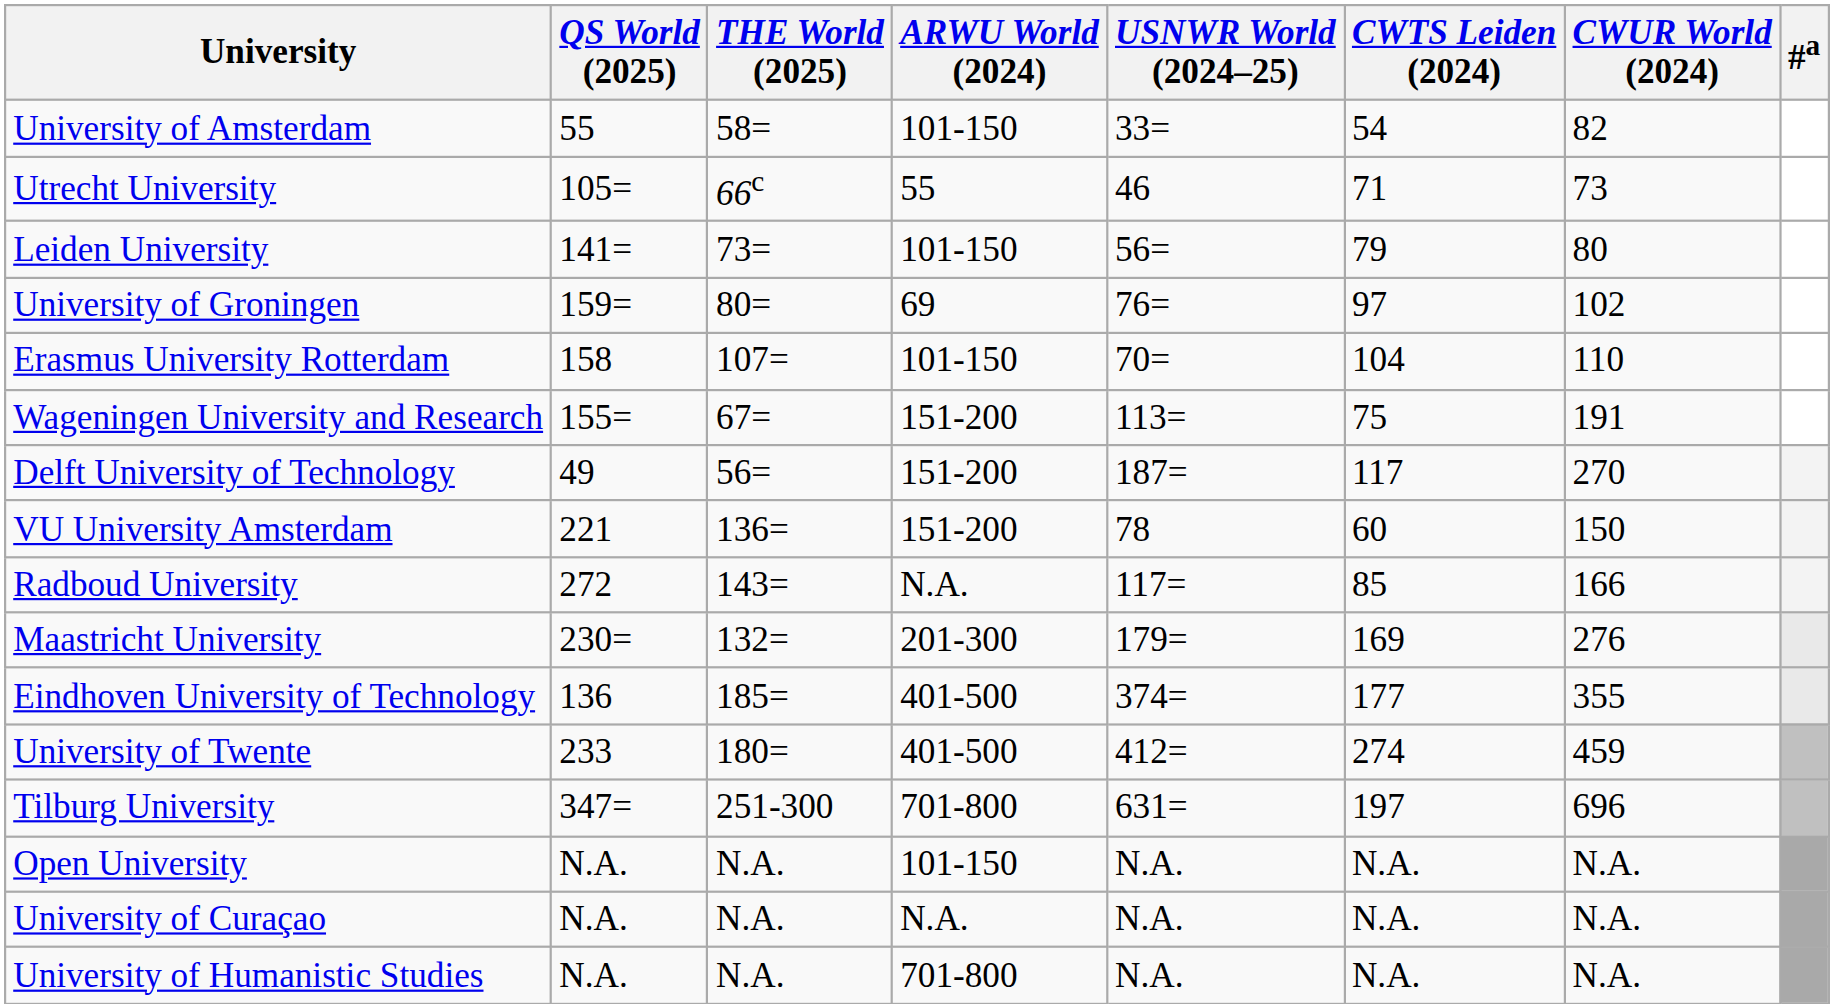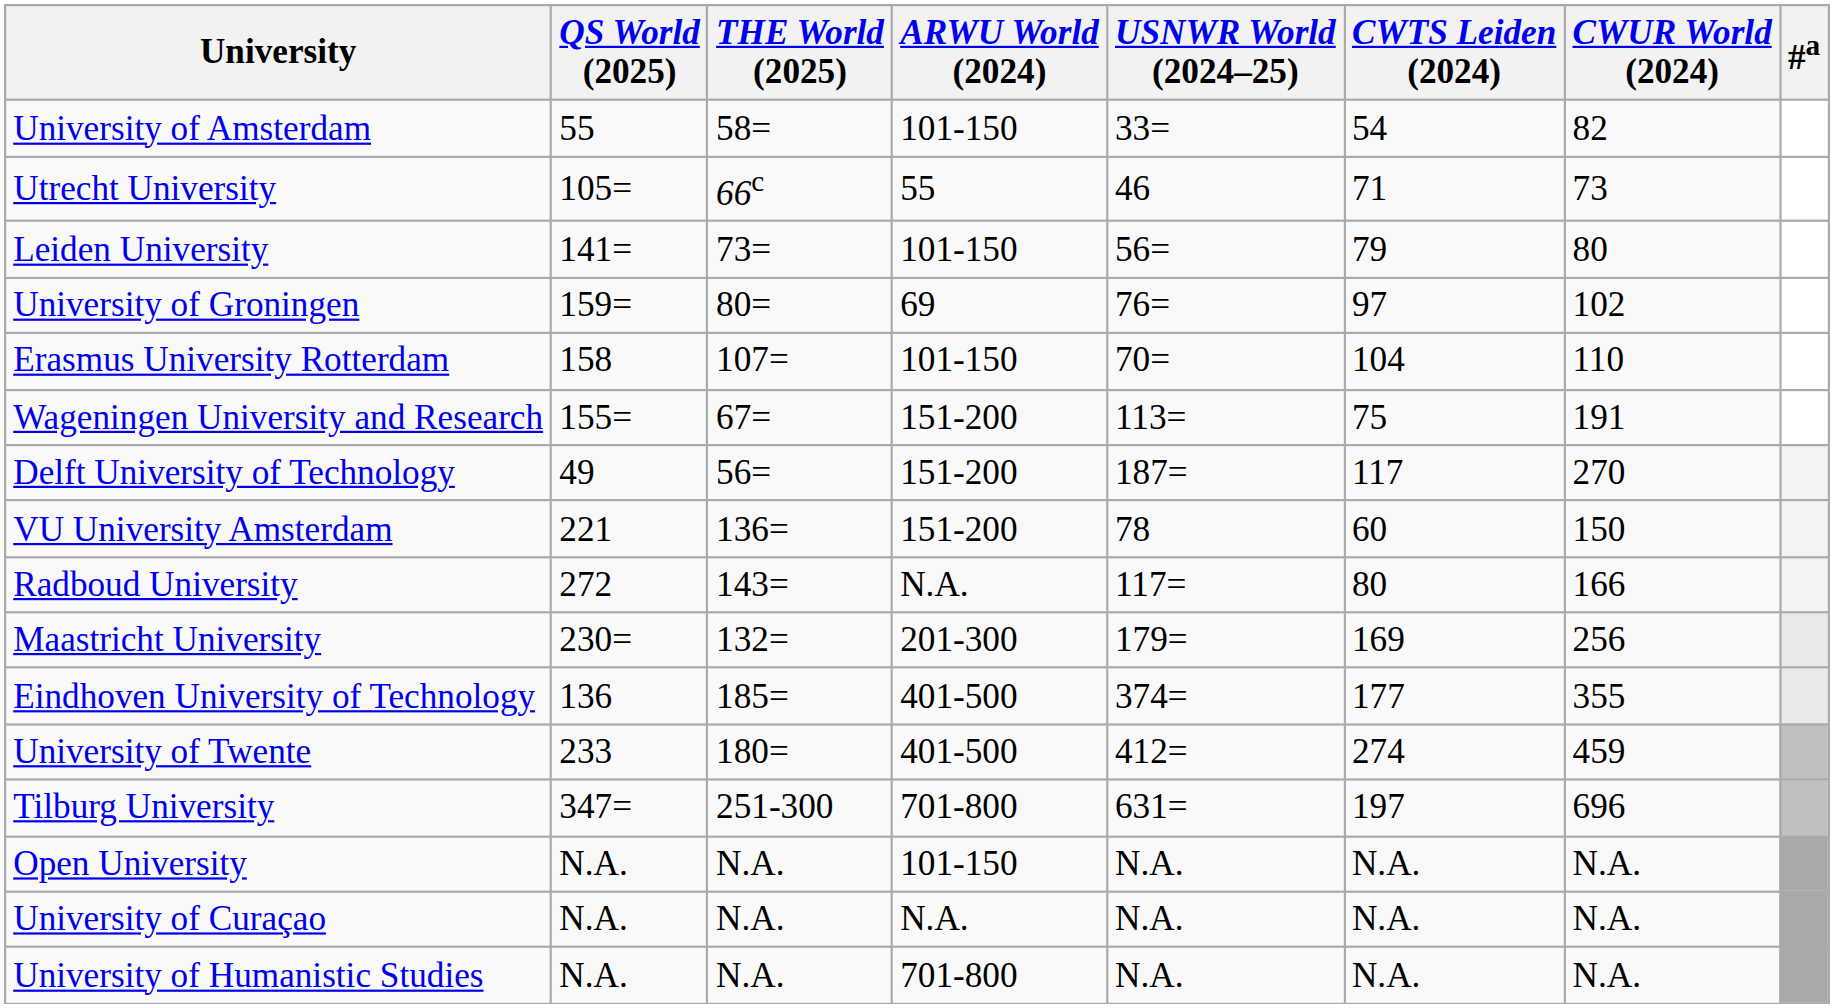 <table class="wikitable sortable" style="text-align: left;">
 <tr>
 <th>University</th>
 <th data-sort-type="number"><em><a href='#'>QS World</a></em><br>(2025)</th>
 <th data-sort-type="number"><em><a href='#'>THE World</a></em><br>(2025)</th>
 <th data-sort-type="number"><em><a href='#'>ARWU World</a></em><br>(2024)</th>
 <th data-sort-type="number"><em><a href='#'>USNWR World</a></em><br>(2024–25)</th>
 <th data-sort-type="number"><em><a href='#'>CWTS Leiden</a></em><br>(2024)</th>
 <th data-sort-type="number"><em><a href='#'>CWUR World</a></em><br>(2024)</th>
 <th>#<sup>a</sup></th>
 </tr>
 <tr>
 <td align="left"><a href='#'>University of Amsterdam</a></td>
 <td>55</td>
 <td>58=</td>
 <td>101-150</td>
 <td>33=</td>
 <td>54</td>
 <td>82</td>
 <td style="background-color:white"></td>
 </tr>
 <tr>
 <td align="left"><a href='#'>Utrecht University</a></td>
 <td>105=</td>
 <td><em>66</em><sup>c</sup></td>
 <td>55</td>
 <td>46</td>
 <td>71</td>
 <td>73</td>
 <td style="background-color:white"></td>
 </tr>
 <tr>
 <td align="left"><a href='#'>Leiden University</a></td>
 <td>141=</td>
 <td>73=</td>
 <td>101-150</td>
 <td>56=</td>
 <td>79</td>
 <td>80</td>
 <td style="background-color:white"></td>
 </tr>
 <tr>
 <td align="left"><a href='#'>University of Groningen</a></td>
 <td>159=</td>
 <td>80=</td>
 <td>69</td>
 <td>76=</td>
 <td>97</td>
 <td>102</td>
 <td style="background-color:white"></td>
 </tr>
 <tr>
 <td align="left"><a href='#'>Erasmus University Rotterdam</a></td>
 <td>158</td>
 <td>107=</td>
 <td>101-150</td>
 <td>70=</td>
 <td>104</td>
 <td>110</td>
 <td style="background-color:white"></td>
 </tr>
 <tr>
 <td align="left"><a href='#'>Wageningen University and Research</a></td>
 <td>155=</td>
 <td>67=</td>
 <td>151-200</td>
 <td>113=</td>
 <td>75</td>
 <td>191</td>
 <td style="background-color:white"></td>
 </tr>
 <tr>
 <td align="left"><a href='#'>Delft University of Technology</a></td>
 <td>49</td>
 <td>56=</td>
 <td>151-200</td>
 <td>187=</td>
 <td>117</td>
 <td>270</td>
 <td style="background-color:#F3F3F3"></td>
 </tr>
 <tr>
 <td align="left"><a href='#'>VU University Amsterdam</a></td>
 <td>221</td>
 <td>136=</td>
 <td>151-200</td>
 <td>78</td>
 <td>60</td>
 <td>150</td>
 <td style="background-color:#F3F3F3"></td>
 </tr>
 <tr>
 <td align="left"><a href='#'>Radboud University</a></td>
 <td>272</td>
 <td>143=</td>
 <td>N.A.</td>
 <td>117=</td>
-<td>85</td>
+<td>80</td>
 <td>166</td>
 <td style="background-color:#F3F3F3"></td>
 </tr>
 <tr>
 <td align="left"><a href='#'>Maastricht University</a></td>
 <td>230=</td>
 <td>132=</td>
 <td>201-300</td>
 <td>179=</td>
 <td>169</td>
-<td>276</td>
+<td>256</td>
 <td style="background-color:#E9E9E9"></td>
 </tr>
 <tr>
 <td align="left"><a href='#'>Eindhoven University of Technology</a></td>
 <td>136</td>
 <td>185=</td>
 <td>401-500</td>
 <td>374=</td>
 <td>177</td>
 <td>355</td>
 <td style="background-color:#E9E9E9"></td>
 </tr>
 <tr>
 <td align="left"><a href='#'>University of Twente</a></td>
 <td>233</td>
 <td>180=</td>
 <td>401-500</td>
 <td>412=</td>
 <td>274</td>
 <td>459</td>
 <td style="background-color:#C0C0C0"></td>
 </tr>
 <tr>
 <td align="left"><a href='#'>Tilburg University</a></td>
 <td>347=</td>
 <td>251-300</td>
 <td>701-800</td>
 <td>631=</td>
 <td>197</td>
 <td>696</td>
 <td style="background-color:#C0C0C0"></td>
 </tr>
 <tr>
 <td align="left"><a href='#'>Open University</a></td>
 <td>N.A.</td>
 <td>N.A.</td>
 <td>101-150</td>
 <td>N.A.</td>
 <td>N.A.</td>
 <td>N.A.</td>
 <td style="background-color:#A9A9A9"></td>
 </tr>
 <tr>
 <td align="left"><a href='#'>University of Curaçao</a></td>
 <td>N.A.</td>
 <td>N.A.</td>
 <td>N.A.</td>
 <td>N.A.</td>
 <td>N.A.</td>
 <td>N.A.</td>
 <td style="background-color:#A9A9A9"></td>
 </tr>
 <tr>
 <td align="left"><a href='#'>University of Humanistic Studies</a></td>
 <td>N.A.</td>
 <td>N.A.</td>
 <td>701-800</td>
 <td>N.A.</td>
 <td>N.A.</td>
 <td>N.A.</td>
 <td style="background-color:#A9A9A9"></td>
 </tr>
 </table>
